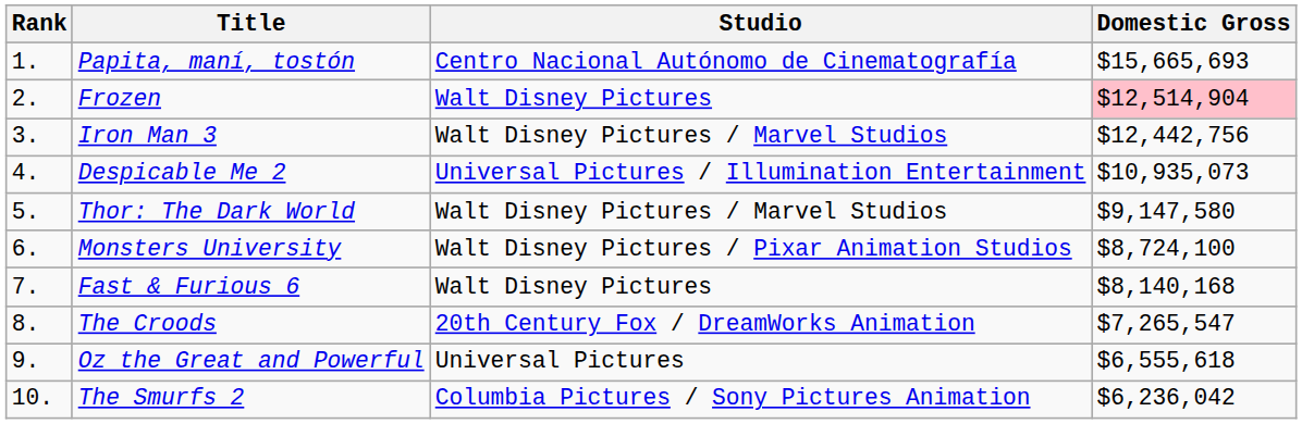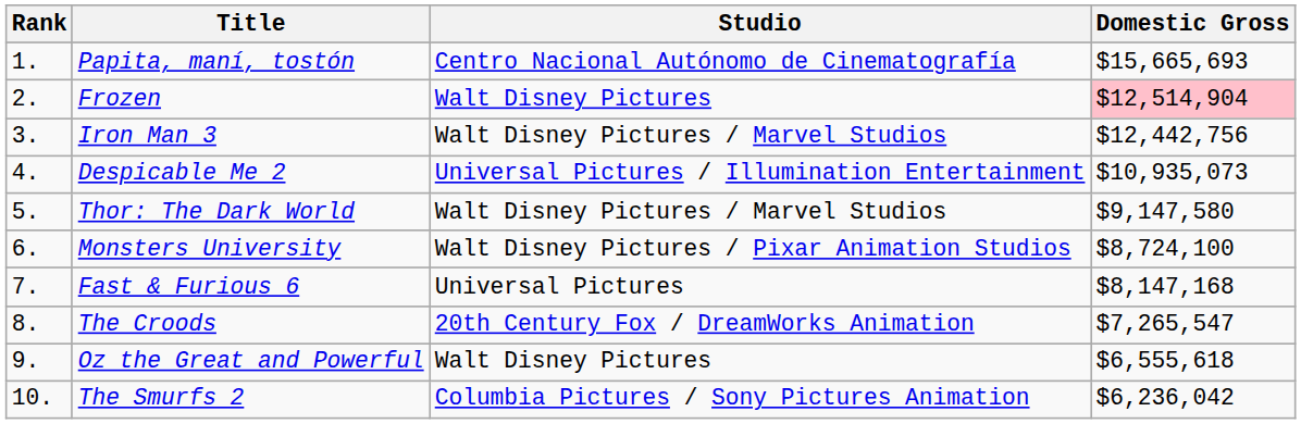 <table class="wikitable sortable" style="margin:auto; margin:auto;">
 <tr>
 <th>Rank</th>
 <th>Title</th>
 <th>Studio</th>
 <th>Domestic Gross</th>
 </tr>
 <tr>
 <td>1.</td>
 <td><em><a href='#'>Papita, maní, tostón</a></em></td>
 <td><a href='#'>Centro Nacional Autónomo de Cinematografía</a></td>
 <td>$15,665,693</td>
 </tr>
 <tr>
 <td>2.</td>
 <td><em><a href='#'>Frozen</a></em></td>
 <td><a href='#'>Walt Disney Pictures</a></td>
 <td style="background: pink;">$12,514,904</td>
 </tr>
 <tr>
 <td>3.</td>
 <td><em><a href='#'>Iron Man 3</a></em></td>
 <td>Walt Disney Pictures / <a href='#'>Marvel Studios</a></td>
 <td>$12,442,756</td>
 </tr>
 <tr>
 <td>4.</td>
 <td><em><a href='#'>Despicable Me 2</a></em></td>
 <td><a href='#'>Universal Pictures</a> / <a href='#'>Illumination Entertainment</a></td>
 <td>$10,935,073</td>
 </tr>
 <tr>
 <td>5.</td>
 <td><em><a href='#'>Thor: The Dark World</a></em></td>
 <td>Walt Disney Pictures / Marvel Studios</td>
 <td>$9,147,580</td>
 </tr>
 <tr>
 <td>6.</td>
 <td><em><a href='#'>Monsters University</a></em></td>
 <td>Walt Disney Pictures / <a href='#'>Pixar Animation Studios</a></td>
 <td>$8,724,100</td>
 </tr>
 <tr>
 <td>7.</td>
 <td><em><a href='#'>Fast & Furious 6</a></em></td>
-<td>Walt Disney Pictures</td>
-<td>$8,140,168</td>
+<td>Universal Pictures</td>
+<td>$8,147,168</td>
 </tr>
 <tr>
 <td>8.</td>
 <td><em><a href='#'>The Croods</a></em></td>
 <td><a href='#'>20th Century Fox</a> / <a href='#'>DreamWorks Animation</a></td>
 <td>$7,265,547</td>
 </tr>
 <tr>
 <td>9.</td>
 <td><em><a href='#'>Oz the Great and Powerful</a></em></td>
-<td>Universal Pictures</td>
+<td>Walt Disney Pictures</td>
 <td>$6,555,618</td>
 </tr>
 <tr>
 <td>10.</td>
 <td><em><a href='#'>The Smurfs 2</a></em></td>
 <td><a href='#'>Columbia Pictures</a> / <a href='#'>Sony Pictures Animation</a></td>
 <td>$6,236,042</td>
 </tr>
 </table>
